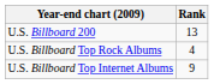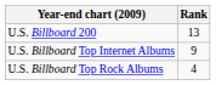 <table class="wikitable sortable">
 <tr>
 <th>Year-end chart (2009)</th>
 <th>Rank</th>
 </tr>
 <tr>
 <td>U.S. <a href='#'><em>Billboard</em> 200</a></td>
 <td style="text-align:center;">13</td>
 </tr>
 <tr>
+<td>U.S. <em>Billboard</em> <a href='#'>Top Internet Albums</a></td>
+<td style="text-align:center;">9</td>
+</tr>
+<tr>
 <td>U.S. <em>Billboard</em> <a href='#'>Top Rock Albums</a></td>
 <td style="text-align:center;">4</td>
 </tr>
-<tr>
-<td>U.S. <em>Billboard</em> <a href='#'>Top Internet Albums</a></td>
-<td style="text-align:center;">9</td>
-</tr>
 </table>
